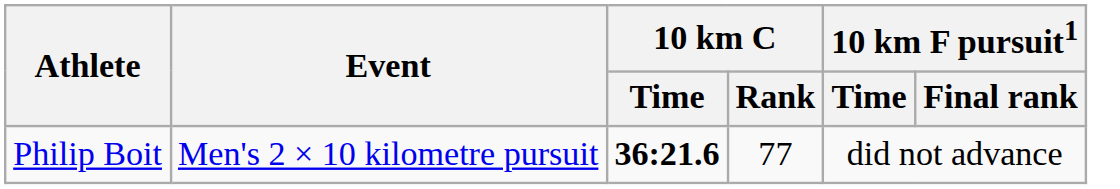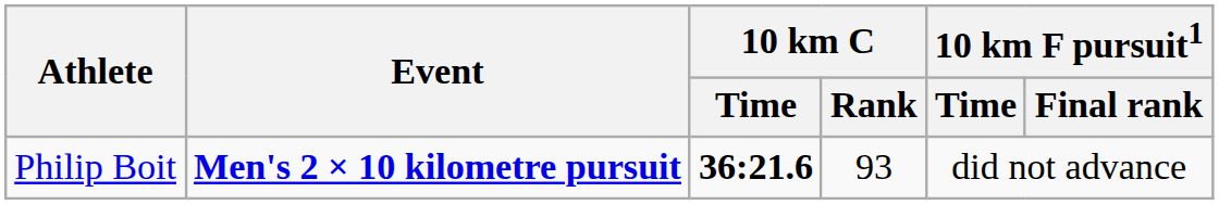 <table class="wikitable" border="1" style="font-size:90%">
 <tr>
 <th rowspan=2>Athlete</th>
 <th rowspan=2>Event</th>
 <th colspan=2>10 km C</th>
 <th colspan=2>10 km F pursuit<sup>1</sup></th>
 </tr>
 <tr>
 <th>Time</th>
 <th>Rank</th>
 <th>Time</th>
 <th>Final rank</th>
 </tr>
 <tr>
 <td><a href='#'>Philip Boit</a></td>
-<td><a href='#'>Men's 2 × 10 kilometre pursuit</a></td>
+<td><strong><a href='#'>Men's 2 × 10 kilometre pursuit</a></strong></td>
 <td align=center><strong>36:21.6</strong></td>
-<td align=center>77</td>
+<td align=center>93</td>
 <td align=center colspan="2">did not advance</td>
 </tr>
 </table>
